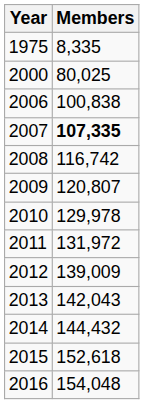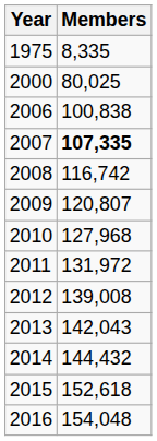 <table class="wikitable">
 <tr>
 <th><strong>Year</strong></th>
 <th>Members</th>
 </tr>
 <tr>
 <td>1975</td>
 <td>8,335</td>
 </tr>
 <tr>
 <td>2000</td>
 <td>80,025</td>
 </tr>
 <tr>
 <td>2006</td>
 <td>100,838</td>
 </tr>
 <tr>
 <td>2007</td>
 <td><strong>107,335</strong></td>
 </tr>
 <tr>
 <td>2008</td>
 <td>116,742</td>
 </tr>
 <tr>
 <td>2009</td>
 <td>120,807</td>
 </tr>
 <tr>
 <td>2010</td>
-<td>129,978</td>
+<td>127,968</td>
 </tr>
 <tr>
 <td>2011</td>
 <td>131,972</td>
 </tr>
 <tr>
 <td>2012</td>
-<td>139,009</td>
+<td>139,008</td>
 </tr>
 <tr>
 <td>2013</td>
 <td>142,043</td>
 </tr>
 <tr>
 <td>2014</td>
 <td>144,432</td>
 </tr>
 <tr>
 <td>2015</td>
 <td>152,618</td>
 </tr>
 <tr>
 <td>2016</td>
 <td>154,048</td>
 </tr>
 </table>
